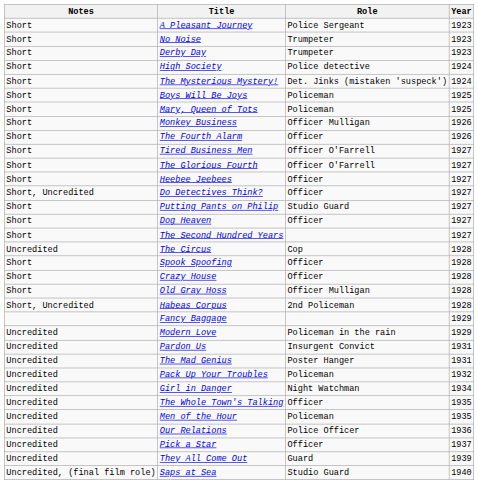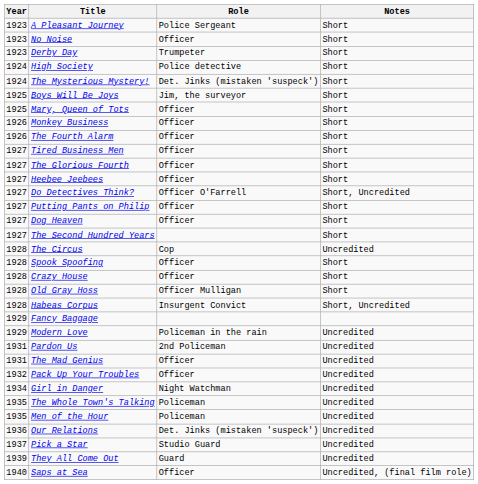 <table class="wikitable">
 <tr>
-<th>Notes</th>
+<th>Year</th>
 <th>Title</th>
 <th>Role</th>
-<th>Year</th>
+<th>Notes</th>
 </tr>
 <tr>
-<td>Short</td>
+<td>1923</td>
 <td><em><a href='#'>A Pleasant Journey</a></em></td>
 <td>Police Sergeant</td>
-<td>1923</td>
+<td>Short</td>
 </tr>
 <tr>
+<td>1923</td>
+<td><em><a href='#'>No Noise</a></em></td>
+<td>Officer</td>
 <td>Short</td>
-<td><em><a href='#'>No Noise</a></em></td>
-<td>Trumpeter</td>
-<td>1923</td>
 </tr>
 <tr>
-<td>Short</td>
+<td>1923</td>
 <td><em><a href='#'>Derby Day</a></em></td>
 <td>Trumpeter</td>
-<td>1923</td>
+<td>Short</td>
 </tr>
 <tr>
-<td>Short</td>
+<td>1924</td>
 <td><em><a href='#'>High Society</a></em></td>
 <td>Police detective</td>
-<td>1924</td>
+<td>Short</td>
 </tr>
 <tr>
-<td>Short</td>
+<td>1924</td>
 <td><em><a href='#'>The Mysterious Mystery!</a></em></td>
 <td>Det. Jinks (mistaken 'suspeck')</td>
-<td>1924</td>
+<td>Short</td>
 </tr>
 <tr>
+<td>1925</td>
+<td><em><a href='#'>Boys Will Be Joys</a></em></td>
+<td>Jim, the surveyor</td>
 <td>Short</td>
-<td><em><a href='#'>Boys Will Be Joys</a></em></td>
-<td>Policeman</td>
-<td>1925</td>
 </tr>
 <tr>
+<td>1925</td>
+<td><em><a href='#'>Mary, Queen of Tots</a></em></td>
+<td>Officer</td>
 <td>Short</td>
-<td><em><a href='#'>Mary, Queen of Tots</a></em></td>
-<td>Policeman</td>
-<td>1925</td>
 </tr>
 <tr>
+<td>1926</td>
+<td><em><a href='#'>Monkey Business</a></em></td>
+<td>Officer</td>
 <td>Short</td>
-<td><em><a href='#'>Monkey Business</a></em></td>
-<td>Officer Mulligan</td>
-<td>1926</td>
 </tr>
 <tr>
-<td>Short</td>
+<td>1926</td>
 <td><em><a href='#'>The Fourth Alarm</a></em></td>
 <td>Officer</td>
-<td>1926</td>
+<td>Short</td>
 </tr>
 <tr>
+<td>1927</td>
+<td><em><a href='#'>Tired Business Men</a></em></td>
+<td>Officer</td>
 <td>Short</td>
-<td><em><a href='#'>Tired Business Men</a></em></td>
-<td>Officer O'Farrell</td>
-<td>1927</td>
 </tr>
 <tr>
+<td>1927</td>
+<td><em><a href='#'>The Glorious Fourth</a></em></td>
+<td>Officer</td>
 <td>Short</td>
-<td><em><a href='#'>The Glorious Fourth</a></em></td>
-<td>Officer O'Farrell</td>
-<td>1927</td>
 </tr>
 <tr>
-<td>Short</td>
+<td>1927</td>
 <td><em><a href='#'>Heebee Jeebees</a></em></td>
 <td>Officer</td>
-<td>1927</td>
+<td>Short</td>
 </tr>
 <tr>
+<td>1927</td>
+<td><em><a href='#'>Do Detectives Think?</a></em></td>
+<td>Officer O'Farrell</td>
 <td>Short, Uncredited</td>
-<td><em><a href='#'>Do Detectives Think?</a></em></td>
-<td>Officer</td>
-<td>1927</td>
 </tr>
 <tr>
+<td>1927</td>
+<td><em><a href='#'>Putting Pants on Philip</a></em></td>
+<td>Officer</td>
 <td>Short</td>
-<td><em><a href='#'>Putting Pants on Philip</a></em></td>
-<td>Studio Guard</td>
-<td>1927</td>
 </tr>
 <tr>
-<td>Short</td>
+<td>1927</td>
 <td><em><a href='#'>Dog Heaven</a></em></td>
 <td>Officer</td>
-<td>1927</td>
+<td>Short</td>
 </tr>
 <tr>
-<td>Short</td>
+<td>1927</td>
 <td><em><a href='#'>The Second Hundred Years</a></em></td>
 <td></td>
-<td>1927</td>
+<td>Short</td>
 </tr>
 <tr>
-<td>Uncredited</td>
+<td>1928</td>
 <td><em><a href='#'>The Circus</a></em></td>
 <td>Cop</td>
-<td>1928</td>
+<td>Uncredited</td>
 </tr>
 <tr>
-<td>Short</td>
+<td>1928</td>
 <td><em><a href='#'>Spook Spoofing</a></em></td>
 <td>Officer</td>
-<td>1928</td>
+<td>Short</td>
 </tr>
 <tr>
-<td>Short</td>
+<td>1928</td>
 <td><em><a href='#'>Crazy House</a></em></td>
 <td>Officer</td>
-<td>1928</td>
+<td>Short</td>
 </tr>
 <tr>
-<td>Short</td>
+<td>1928</td>
 <td><em><a href='#'>Old Gray Hoss</a></em></td>
 <td>Officer Mulligan</td>
-<td>1928</td>
+<td>Short</td>
 </tr>
 <tr>
+<td>1928</td>
+<td><em><a href='#'>Habeas Corpus</a></em></td>
+<td>Insurgent Convict</td>
 <td>Short, Uncredited</td>
-<td><em><a href='#'>Habeas Corpus</a></em></td>
-<td>2nd Policeman</td>
-<td>1928</td>
 </tr>
 <tr>
-<td></td>
+<td>1929</td>
 <td><em><a href='#'>Fancy Baggage</a></em></td>
 <td></td>
-<td>1929</td>
+<td></td>
 </tr>
 <tr>
-<td>Uncredited</td>
+<td>1929</td>
 <td><em><a href='#'>Modern Love</a></em></td>
 <td>Policeman in the rain</td>
-<td>1929</td>
+<td>Uncredited</td>
 </tr>
 <tr>
+<td>1931</td>
+<td><em><a href='#'>Pardon Us</a></em></td>
+<td>2nd Policeman</td>
 <td>Uncredited</td>
-<td><em><a href='#'>Pardon Us</a></em></td>
-<td>Insurgent Convict</td>
-<td>1931</td>
 </tr>
 <tr>
+<td>1931</td>
+<td><em><a href='#'>The Mad Genius</a></em></td>
+<td>Officer</td>
 <td>Uncredited</td>
-<td><em><a href='#'>The Mad Genius</a></em></td>
-<td>Poster Hanger</td>
-<td>1931</td>
 </tr>
 <tr>
+<td>1932</td>
+<td><em><a href='#'>Pack Up Your Troubles</a></em></td>
+<td>Officer</td>
 <td>Uncredited</td>
-<td><em><a href='#'>Pack Up Your Troubles</a></em></td>
-<td>Policeman</td>
-<td>1932</td>
 </tr>
 <tr>
-<td>Uncredited</td>
+<td>1934</td>
 <td><em><a href='#'>Girl in Danger</a></em></td>
 <td>Night Watchman</td>
-<td>1934</td>
+<td>Uncredited</td>
 </tr>
 <tr>
+<td>1935</td>
+<td><em><a href='#'>The Whole Town's Talking</a></em></td>
+<td>Policeman</td>
 <td>Uncredited</td>
-<td><em><a href='#'>The Whole Town's Talking</a></em></td>
-<td>Officer</td>
-<td>1935</td>
 </tr>
 <tr>
-<td>Uncredited</td>
+<td>1935</td>
 <td><em><a href='#'>Men of the Hour</a></em></td>
 <td>Policeman</td>
-<td>1935</td>
+<td>Uncredited</td>
 </tr>
 <tr>
+<td>1936</td>
+<td><em><a href='#'>Our Relations</a></em></td>
+<td>Det. Jinks (mistaken 'suspeck')</td>
 <td>Uncredited</td>
-<td><em><a href='#'>Our Relations</a></em></td>
-<td>Police Officer</td>
-<td>1936</td>
 </tr>
 <tr>
+<td>1937</td>
+<td><em><a href='#'>Pick a Star</a></em></td>
+<td>Studio Guard</td>
 <td>Uncredited</td>
-<td><em><a href='#'>Pick a Star</a></em></td>
-<td>Officer</td>
-<td>1937</td>
 </tr>
 <tr>
-<td>Uncredited</td>
+<td>1939</td>
 <td><em><a href='#'>They All Come Out</a></em></td>
 <td>Guard</td>
-<td>1939</td>
+<td>Uncredited</td>
 </tr>
 <tr>
+<td>1940</td>
+<td><em><a href='#'>Saps at Sea</a></em></td>
+<td>Officer</td>
 <td>Uncredited, (final film role)</td>
-<td><em><a href='#'>Saps at Sea</a></em></td>
-<td>Studio Guard</td>
-<td>1940</td>
 </tr>
 </table>
